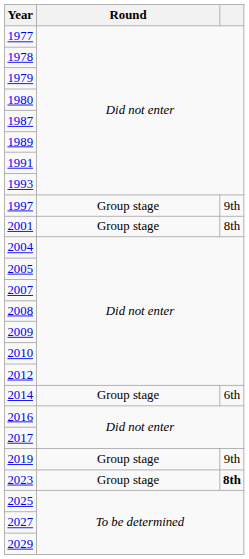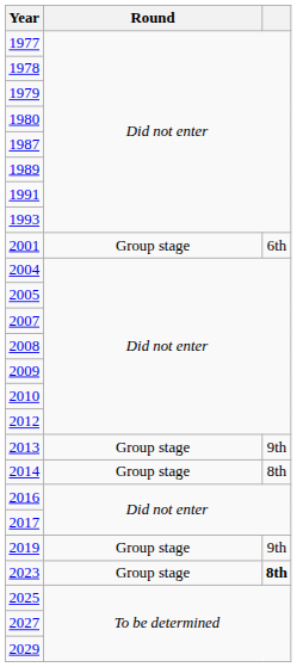 <table class="wikitable" style="text-align: center; font-size:90%">
 <tr>
 <th>Year</th>
 <th style="width:200px">Round</th>
 <th></th>
 </tr>
 <tr>
 <td><a href='#'>1977</a></td>
 <td colspan="2" rowspan="8"><em>Did not enter</em></td>
 </tr>
 <tr>
 <td><a href='#'>1978</a></td>
 </tr>
 <tr>
 <td><a href='#'>1979</a></td>
 </tr>
 <tr>
 <td><a href='#'>1980</a></td>
 </tr>
 <tr>
 <td><a href='#'>1987</a></td>
 </tr>
 <tr>
 <td><a href='#'>1989</a></td>
 </tr>
 <tr>
 <td><a href='#'>1991</a></td>
 </tr>
 <tr>
 <td><a href='#'>1993</a></td>
 </tr>
 <tr>
-<td><a href='#'>1997</a></td>
-<td>Group stage</td>
-<td>9th</td>
-</tr>
-<tr>
 <td><a href='#'>2001</a></td>
 <td>Group stage</td>
-<td>8th</td>
+<td>6th</td>
 </tr>
 <tr>
 <td><a href='#'>2004</a></td>
 <td colspan="2" rowspan="7"><em>Did not enter</em></td>
 </tr>
 <tr>
 <td><a href='#'>2005</a></td>
 </tr>
 <tr>
 <td><a href='#'>2007</a></td>
 </tr>
 <tr>
 <td><a href='#'>2008</a></td>
 </tr>
 <tr>
 <td><a href='#'>2009</a></td>
 </tr>
 <tr>
 <td><a href='#'>2010</a></td>
 </tr>
 <tr>
 <td><a href='#'>2012</a></td>
 </tr>
 <tr>
+<td><a href='#'>2013</a></td>
+<td>Group stage</td>
+<td>9th</td>
+</tr>
+<tr>
 <td><a href='#'>2014</a></td>
 <td>Group stage</td>
-<td>6th</td>
+<td>8th</td>
 </tr>
 <tr>
 <td><a href='#'>2016</a></td>
 <td colspan="2" rowspan="2"><em>Did not enter</em></td>
 </tr>
 <tr>
 <td><a href='#'>2017</a></td>
 </tr>
 <tr>
 <td><a href='#'>2019</a></td>
 <td>Group stage</td>
 <td>9th</td>
 </tr>
 <tr>
 <td><a href='#'>2023</a></td>
 <td>Group stage</td>
 <td><strong>8th</strong></td>
 </tr>
 <tr>
 <td><a href='#'>2025</a></td>
 <td colspan="2" rowspan="3"><em>To be determined</em></td>
 </tr>
 <tr>
 <td><a href='#'>2027</a></td>
 </tr>
 <tr>
 <td><a href='#'>2029</a></td>
 </tr>
 </table>
